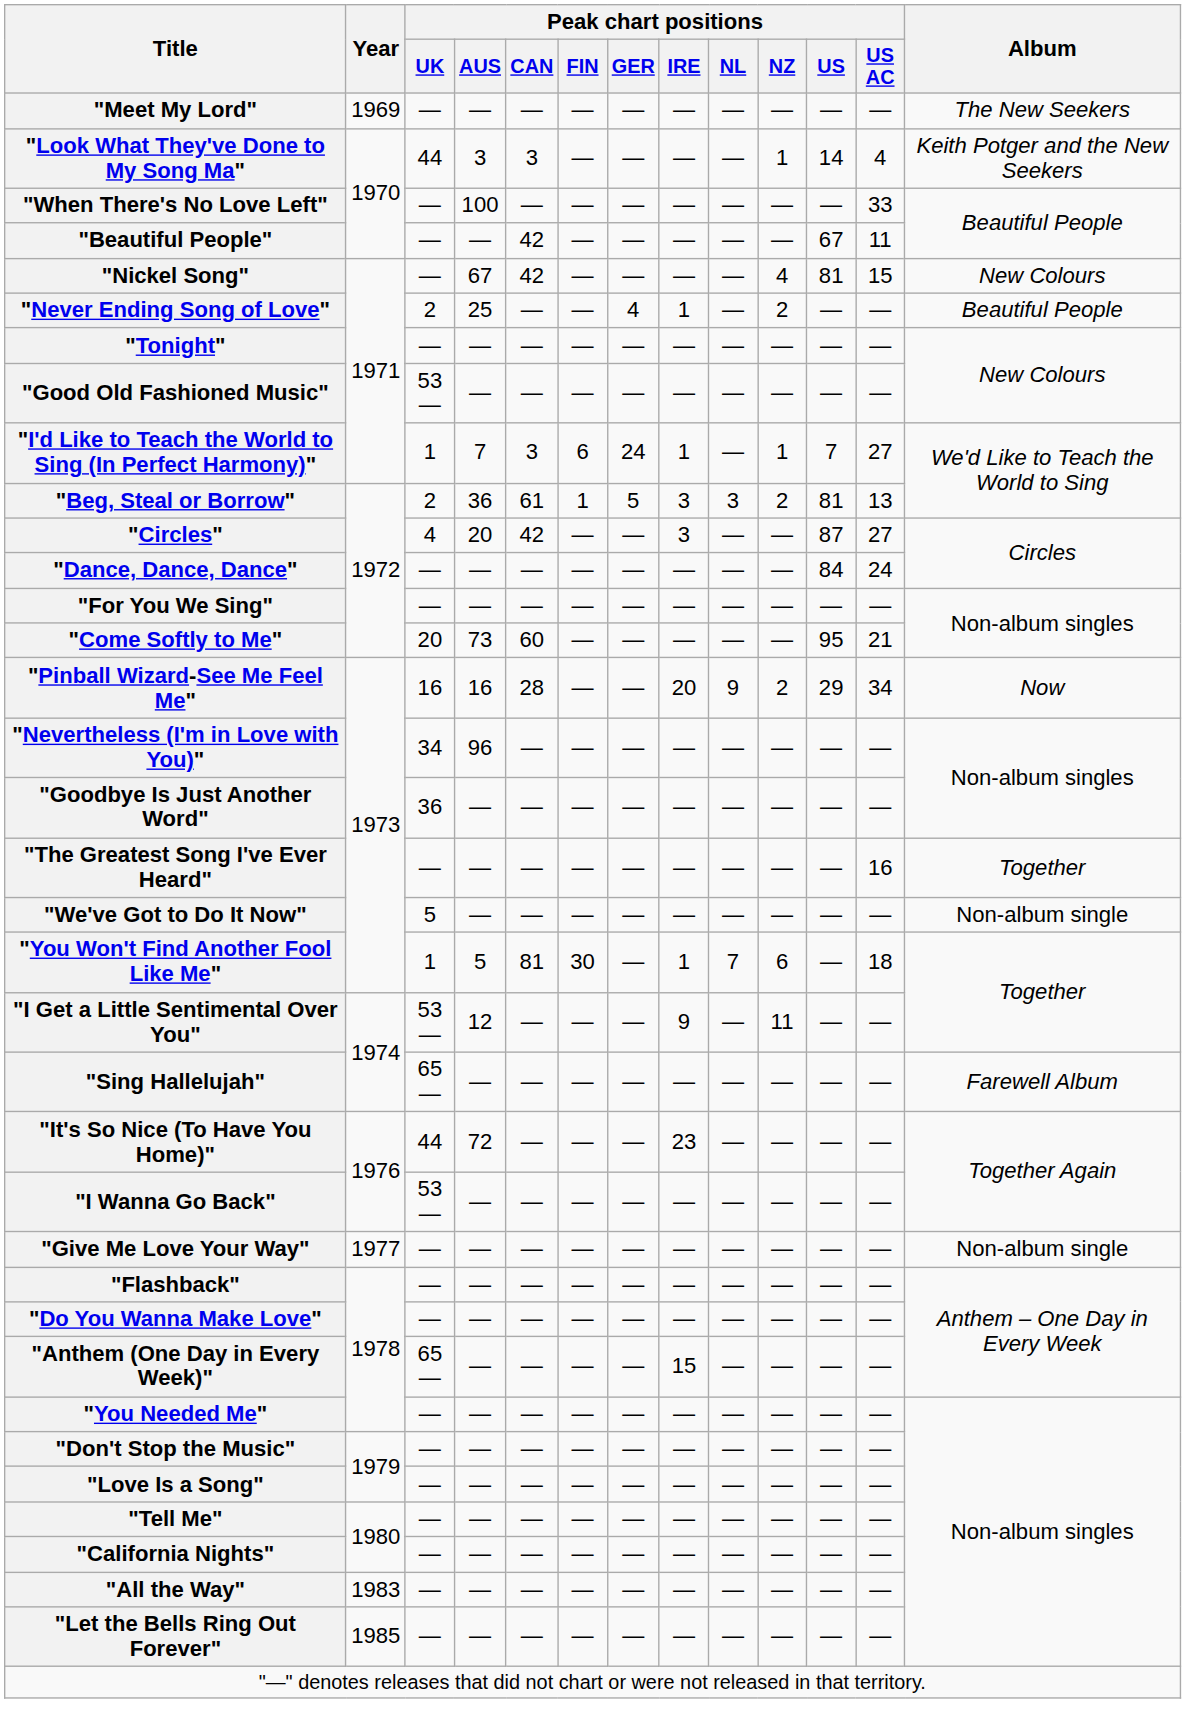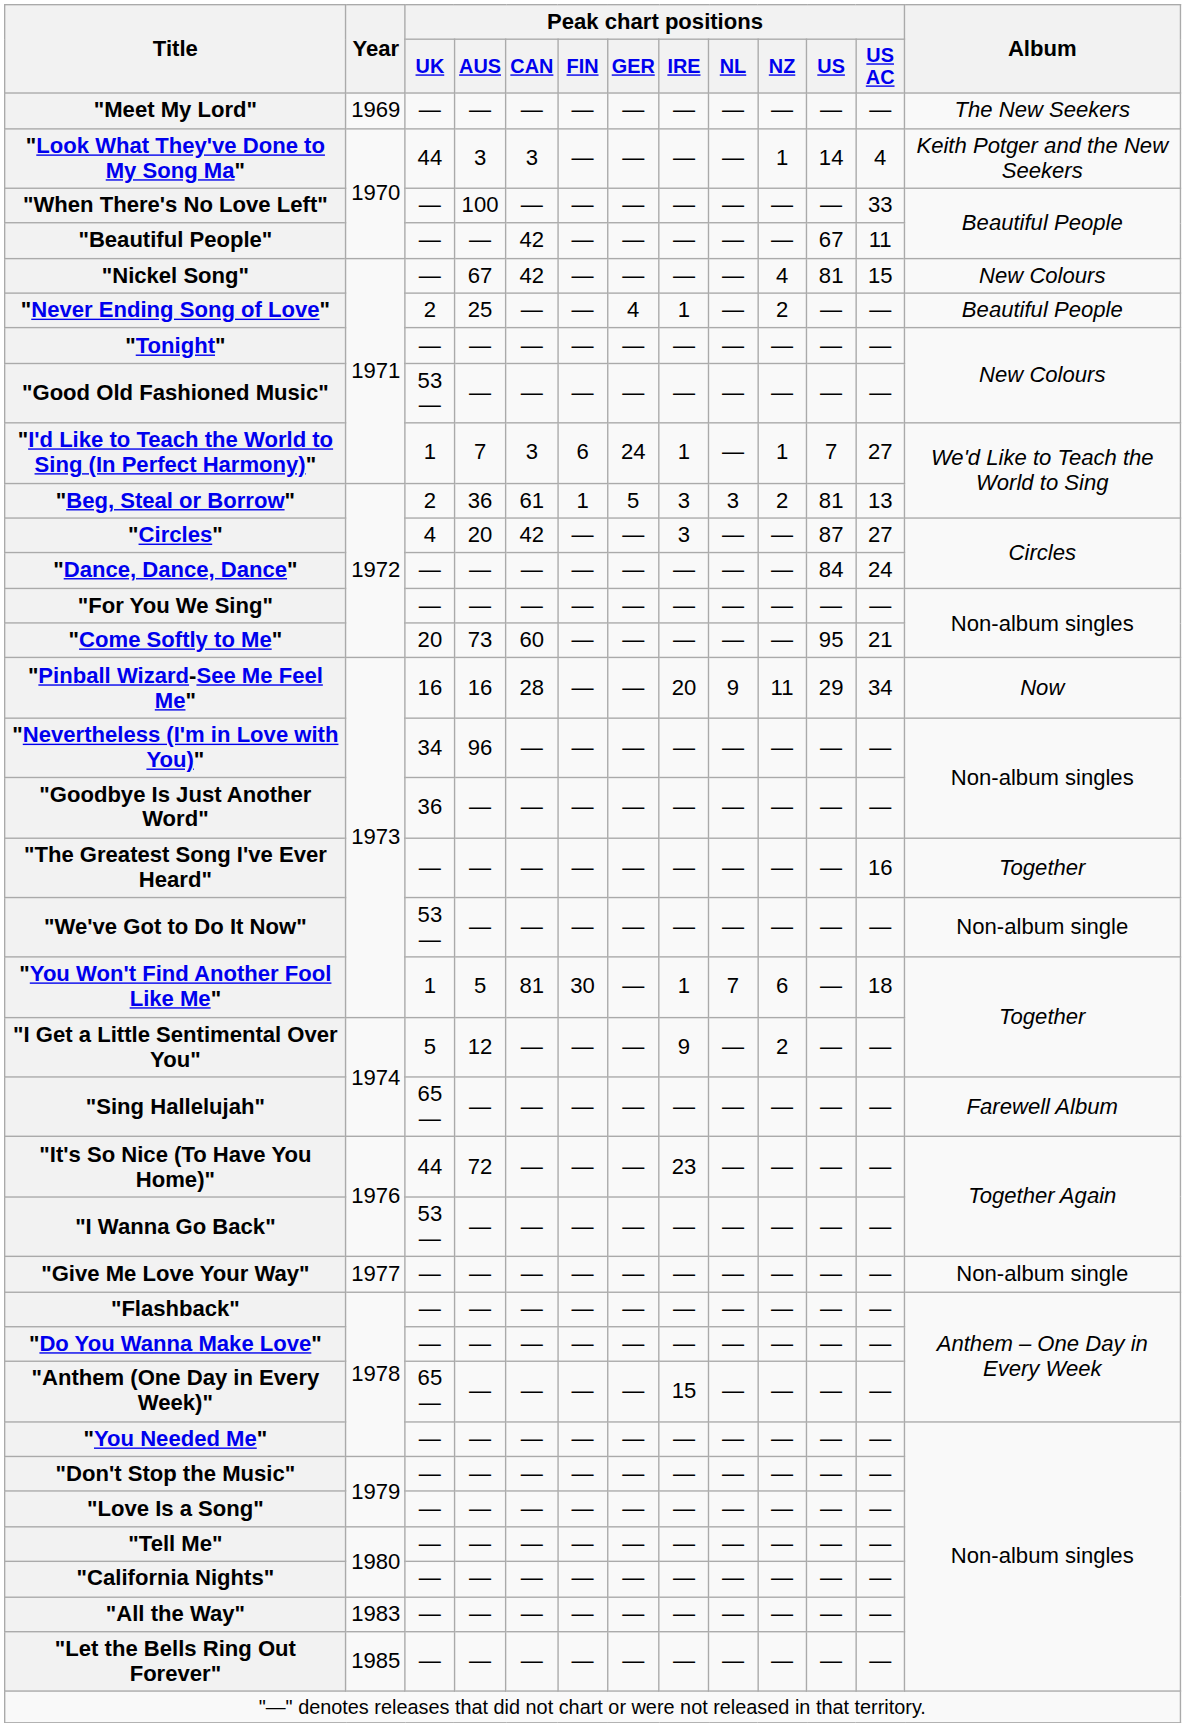 <table class="wikitable plainrowheaders" style="text-align:center;">
 <tr>
 <th rowspan="2" scope="col" style="width:15em;">Title</th>
 <th rowspan="2" scope="col" style="width:2em;">Year</th>
 <th colspan="10">Peak chart positions</th>
 <th rowspan="2" style="width:12em;">Album</th>
 </tr>
 <tr>
 <th scope="col" style="width:2em;font-size:90%;"><a href='#'>UK</a><br></th>
 <th scope="col" style="width:2em;font-size:90%;"><a href='#'>AUS</a><br></th>
 <th scope="col" style="width:2em;font-size:90%;"><a href='#'>CAN</a><br></th>
 <th scope="col" style="width:2em;font-size:90%;"><a href='#'>FIN</a><br></th>
 <th scope="col" style="width:2em;font-size:90%;"><a href='#'>GER</a><br></th>
 <th scope="col" style="width:2em;font-size:90%;"><a href='#'>IRE</a><br></th>
 <th scope="col" style="width:2em;font-size:90%;"><a href='#'>NL</a><br></th>
 <th scope="col" style="width:2em;font-size:90%;"><a href='#'>NZ</a><br></th>
 <th scope="col" style="width:2em;font-size:90%;"><a href='#'>US</a><br></th>
 <th scope="col" style="width:2em;font-size:90%;"><a href='#'>US AC</a><br></th>
 </tr>
 <tr>
 <th scope="row">"Meet My Lord"</th>
 <td>1969</td>
 <td>—</td>
 <td>—</td>
 <td>—</td>
 <td>—</td>
 <td>—</td>
 <td>—</td>
 <td>—</td>
 <td>—</td>
 <td>—</td>
 <td>—</td>
 <td><em>The New Seekers</em></td>
 </tr>
 <tr>
 <th scope="row">"<a href='#'>Look What They've Done to My Song Ma</a>"</th>
 <td rowspan="3">1970</td>
 <td>44</td>
 <td>3</td>
 <td>3</td>
 <td>—</td>
 <td>—</td>
 <td>—</td>
 <td>—</td>
 <td>1</td>
 <td>14</td>
 <td>4</td>
 <td><em>Keith Potger and the New Seekers</em></td>
 </tr>
 <tr>
 <th scope="row">"When There's No Love Left"</th>
 <td>—</td>
 <td>100</td>
 <td>—</td>
 <td>—</td>
 <td>—</td>
 <td>—</td>
 <td>—</td>
 <td>—</td>
 <td>—</td>
 <td>33</td>
 <td rowspan="2"><em>Beautiful People</em></td>
 </tr>
 <tr>
 <th scope="row">"Beautiful People"</th>
 <td>—</td>
 <td>—</td>
 <td>42</td>
 <td>—</td>
 <td>—</td>
 <td>—</td>
 <td>—</td>
 <td>—</td>
 <td>67</td>
 <td>11</td>
 </tr>
 <tr>
 <th scope="row">"Nickel Song"</th>
 <td rowspan="5">1971</td>
 <td>—</td>
 <td>67</td>
 <td>42</td>
 <td>—</td>
 <td>—</td>
 <td>—</td>
 <td>—</td>
 <td>4</td>
 <td>81</td>
 <td>15</td>
 <td><em>New Colours</em></td>
 </tr>
 <tr>
 <th scope="row">"<a href='#'>Never Ending Song of Love</a>"</th>
 <td>2</td>
 <td>25</td>
 <td>—</td>
 <td>—</td>
 <td>4</td>
 <td>1</td>
 <td>—</td>
 <td>2</td>
 <td>—</td>
 <td>—</td>
 <td><em>Beautiful People</em></td>
 </tr>
 <tr>
 <th scope="row">"<a href='#'>Tonight</a>"</th>
 <td>—</td>
 <td>—</td>
 <td>—</td>
 <td>—</td>
 <td>—</td>
 <td>—</td>
 <td>—</td>
 <td>—</td>
 <td>—</td>
 <td>—</td>
 <td rowspan="2"><em>New Colours</em></td>
 </tr>
 <tr>
 <th scope="row">"Good Old Fashioned Music"</th>
 <td>53—</td>
 <td>—</td>
 <td>—</td>
 <td>—</td>
 <td>—</td>
 <td>—</td>
 <td>—</td>
 <td>—</td>
 <td>—</td>
 <td>—</td>
 </tr>
 <tr>
 <th scope="row">"<a href='#'>I'd Like to Teach the World to Sing (In Perfect Harmony)</a>"</th>
 <td>1</td>
 <td>7</td>
 <td>3</td>
 <td>6</td>
 <td>24</td>
 <td>1</td>
 <td>—</td>
 <td>1</td>
 <td>7</td>
 <td>27</td>
 <td rowspan="2"><em>We'd Like to Teach the World to Sing</em></td>
 </tr>
 <tr>
 <th scope="row">"<a href='#'>Beg, Steal or Borrow</a>"</th>
 <td rowspan="5">1972</td>
 <td>2</td>
 <td>36</td>
 <td>61</td>
 <td>1</td>
 <td>5</td>
 <td>3</td>
 <td>3</td>
 <td>2</td>
 <td>81</td>
 <td>13</td>
 </tr>
 <tr>
 <th scope="row">"<a href='#'>Circles</a>"</th>
 <td>4</td>
 <td>20</td>
 <td>42</td>
 <td>—</td>
 <td>—</td>
 <td>3</td>
 <td>—</td>
 <td>—</td>
 <td>87</td>
 <td>27</td>
 <td rowspan="2"><em>Circles</em></td>
 </tr>
 <tr>
 <th scope="row">"<a href='#'>Dance, Dance, Dance</a>"</th>
 <td>—</td>
 <td>—</td>
 <td>—</td>
 <td>—</td>
 <td>—</td>
 <td>—</td>
 <td>—</td>
 <td>—</td>
 <td>84</td>
 <td>24</td>
 </tr>
 <tr>
 <th scope="row">"For You We Sing"</th>
 <td>—</td>
 <td>—</td>
 <td>—</td>
 <td>—</td>
 <td>—</td>
 <td>—</td>
 <td>—</td>
 <td>—</td>
 <td>—</td>
 <td>—</td>
 <td rowspan="2">Non-album singles</td>
 </tr>
 <tr>
 <th scope="row">"<a href='#'>Come Softly to Me</a>"</th>
 <td>20</td>
 <td>73</td>
 <td>60</td>
 <td>—</td>
 <td>—</td>
 <td>—</td>
 <td>—</td>
 <td>—</td>
 <td>95</td>
 <td>21</td>
 </tr>
 <tr>
 <th scope="row">"<a href='#'>Pinball Wizard</a>-<a href='#'>See Me Feel Me</a>"</th>
 <td rowspan="6">1973</td>
 <td>16</td>
 <td>16</td>
 <td>28</td>
 <td>—</td>
 <td>—</td>
 <td>20</td>
 <td>9</td>
-<td>2</td>
+<td>11</td>
 <td>29</td>
 <td>34</td>
 <td><em>Now</em></td>
 </tr>
 <tr>
 <th scope="row">"<a href='#'>Nevertheless (I'm in Love with You)</a>"</th>
 <td>34</td>
 <td>96</td>
 <td>—</td>
 <td>—</td>
 <td>—</td>
 <td>—</td>
 <td>—</td>
 <td>—</td>
 <td>—</td>
 <td>—</td>
 <td rowspan="2">Non-album singles</td>
 </tr>
 <tr>
 <th scope="row">"Goodbye Is Just Another Word"</th>
 <td>36</td>
 <td>—</td>
 <td>—</td>
 <td>—</td>
 <td>—</td>
 <td>—</td>
 <td>—</td>
 <td>—</td>
 <td>—</td>
 <td>—</td>
 </tr>
 <tr>
 <th scope="row">"The Greatest Song I've Ever Heard"</th>
 <td>—</td>
 <td>—</td>
 <td>—</td>
 <td>—</td>
 <td>—</td>
 <td>—</td>
 <td>—</td>
 <td>—</td>
 <td>—</td>
 <td>16</td>
 <td><em>Together</em></td>
 </tr>
 <tr>
 <th scope="row">"We've Got to Do It Now"</th>
-<td>5</td>
+<td>53—</td>
 <td>—</td>
 <td>—</td>
 <td>—</td>
 <td>—</td>
 <td>—</td>
 <td>—</td>
 <td>—</td>
 <td>—</td>
 <td>—</td>
 <td>Non-album single</td>
 </tr>
 <tr>
 <th scope="row">"<a href='#'>You Won't Find Another Fool Like Me</a>"</th>
 <td>1</td>
 <td>5</td>
 <td>81</td>
 <td>30</td>
 <td>—</td>
 <td>1</td>
 <td>7</td>
 <td>6</td>
 <td>—</td>
 <td>18</td>
 <td rowspan="2"><em>Together</em></td>
 </tr>
 <tr>
 <th scope="row">"I Get a Little Sentimental Over You"</th>
 <td rowspan="2">1974</td>
-<td>53—</td>
+<td>5</td>
 <td>12</td>
 <td>—</td>
 <td>—</td>
 <td>—</td>
 <td>9</td>
 <td>—</td>
-<td>11</td>
+<td>2</td>
 <td>—</td>
 <td>—</td>
 </tr>
 <tr>
 <th scope="row">"Sing Hallelujah"</th>
 <td>65—</td>
 <td>—</td>
 <td>—</td>
 <td>—</td>
 <td>—</td>
 <td>—</td>
 <td>—</td>
 <td>—</td>
 <td>—</td>
 <td>—</td>
 <td><em>Farewell Album</em></td>
 </tr>
 <tr>
 <th scope="row">"It's So Nice (To Have You Home)"</th>
 <td rowspan="2">1976</td>
 <td>44</td>
 <td>72</td>
 <td>—</td>
 <td>—</td>
 <td>—</td>
 <td>23</td>
 <td>—</td>
 <td>—</td>
 <td>—</td>
 <td>—</td>
 <td rowspan="2"><em>Together Again</em></td>
 </tr>
 <tr>
 <th scope="row">"I Wanna Go Back"</th>
 <td>53—</td>
 <td>—</td>
 <td>—</td>
 <td>—</td>
 <td>—</td>
 <td>—</td>
 <td>—</td>
 <td>—</td>
 <td>—</td>
 <td>—</td>
 </tr>
 <tr>
 <th scope="row">"Give Me Love Your Way"</th>
 <td>1977</td>
 <td>—</td>
 <td>—</td>
 <td>—</td>
 <td>—</td>
 <td>—</td>
 <td>—</td>
 <td>—</td>
 <td>—</td>
 <td>—</td>
 <td>—</td>
 <td>Non-album single</td>
 </tr>
 <tr>
 <th scope="row">"Flashback"</th>
 <td rowspan="4">1978</td>
 <td>—</td>
 <td>—</td>
 <td>—</td>
 <td>—</td>
 <td>—</td>
 <td>—</td>
 <td>—</td>
 <td>—</td>
 <td>—</td>
 <td>—</td>
 <td rowspan="3"><em>Anthem – One Day in Every Week</em></td>
 </tr>
 <tr>
 <th scope="row">"<a href='#'>Do You Wanna Make Love</a>"</th>
 <td>—</td>
 <td>—</td>
 <td>—</td>
 <td>—</td>
 <td>—</td>
 <td>—</td>
 <td>—</td>
 <td>—</td>
 <td>—</td>
 <td>—</td>
 </tr>
 <tr>
 <th scope="row">"Anthem (One Day in Every Week)"</th>
 <td>65—</td>
 <td>—</td>
 <td>—</td>
 <td>—</td>
 <td>—</td>
 <td>15</td>
 <td>—</td>
 <td>—</td>
 <td>—</td>
 <td>—</td>
 </tr>
 <tr>
 <th scope="row">"<a href='#'>You Needed Me</a>"</th>
 <td>—</td>
 <td>—</td>
 <td>—</td>
 <td>—</td>
 <td>—</td>
 <td>—</td>
 <td>—</td>
 <td>—</td>
 <td>—</td>
 <td>—</td>
 <td rowspan="7">Non-album singles</td>
 </tr>
 <tr>
 <th scope="row">"Don't Stop the Music"</th>
 <td rowspan="2">1979</td>
 <td>—</td>
 <td>—</td>
 <td>—</td>
 <td>—</td>
 <td>—</td>
 <td>—</td>
 <td>—</td>
 <td>—</td>
 <td>—</td>
 <td>—</td>
 </tr>
 <tr>
 <th scope="row">"Love Is a Song"</th>
 <td>—</td>
 <td>—</td>
 <td>—</td>
 <td>—</td>
 <td>—</td>
 <td>—</td>
 <td>—</td>
 <td>—</td>
 <td>—</td>
 <td>—</td>
 </tr>
 <tr>
 <th scope="row">"Tell Me"</th>
 <td rowspan="2">1980</td>
 <td>—</td>
 <td>—</td>
 <td>—</td>
 <td>—</td>
 <td>—</td>
 <td>—</td>
 <td>—</td>
 <td>—</td>
 <td>—</td>
 <td>—</td>
 </tr>
 <tr>
 <th scope="row">"California Nights"</th>
 <td>—</td>
 <td>—</td>
 <td>—</td>
 <td>—</td>
 <td>—</td>
 <td>—</td>
 <td>—</td>
 <td>—</td>
 <td>—</td>
 <td>—</td>
 </tr>
 <tr>
 <th scope="row">"All the Way"</th>
 <td>1983</td>
 <td>—</td>
 <td>—</td>
 <td>—</td>
 <td>—</td>
 <td>—</td>
 <td>—</td>
 <td>—</td>
 <td>—</td>
 <td>—</td>
 <td>—</td>
 </tr>
 <tr>
 <th scope="row">"Let the Bells Ring Out Forever"</th>
 <td>1985</td>
 <td>—</td>
 <td>—</td>
 <td>—</td>
 <td>—</td>
 <td>—</td>
 <td>—</td>
 <td>—</td>
 <td>—</td>
 <td>—</td>
 <td>—</td>
 </tr>
 <tr>
 <td colspan="13" style="font-size:90%">"—" denotes releases that did not chart or were not released in that territory.</td>
 </tr>
 </table>
